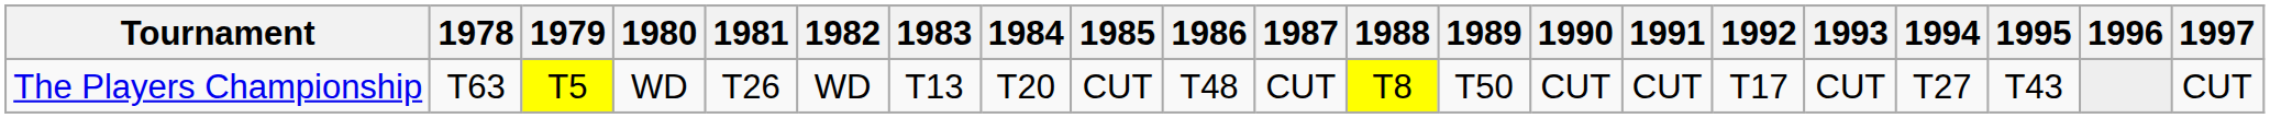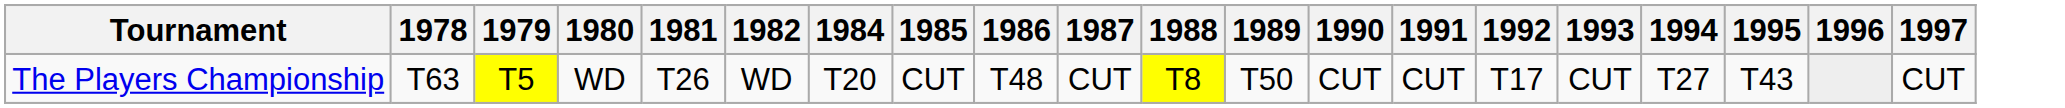 <table class="wikitable" style="font-size:95%;text-align:center;">
 <tr>
 <th>Tournament</th>
 <th>1978</th>
 <th>1979</th>
 <th>1980</th>
 <th>1981</th>
 <th>1982</th>
-<th>1983</th>
 <th>1984</th>
 <th>1985</th>
 <th>1986</th>
 <th>1987</th>
 <th>1988</th>
 <th>1989</th>
 <th>1990</th>
 <th>1991</th>
 <th>1992</th>
 <th>1993</th>
 <th>1994</th>
 <th>1995</th>
 <th>1996</th>
 <th>1997</th>
 </tr>
 <tr>
 <td align=left><a href='#'>The Players Championship</a></td>
 <td>T63</td>
 <td style="background:yellow;">T5</td>
 <td>WD</td>
 <td>T26</td>
 <td>WD</td>
-<td>T13</td>
 <td>T20</td>
 <td>CUT</td>
 <td>T48</td>
 <td>CUT</td>
 <td style="background:yellow;">T8</td>
 <td>T50</td>
 <td>CUT</td>
 <td>CUT</td>
 <td>T17</td>
 <td>CUT</td>
 <td>T27</td>
 <td>T43</td>
 <td style="background:#eeeeee;"></td>
 <td>CUT</td>
 </tr>
 </table>
